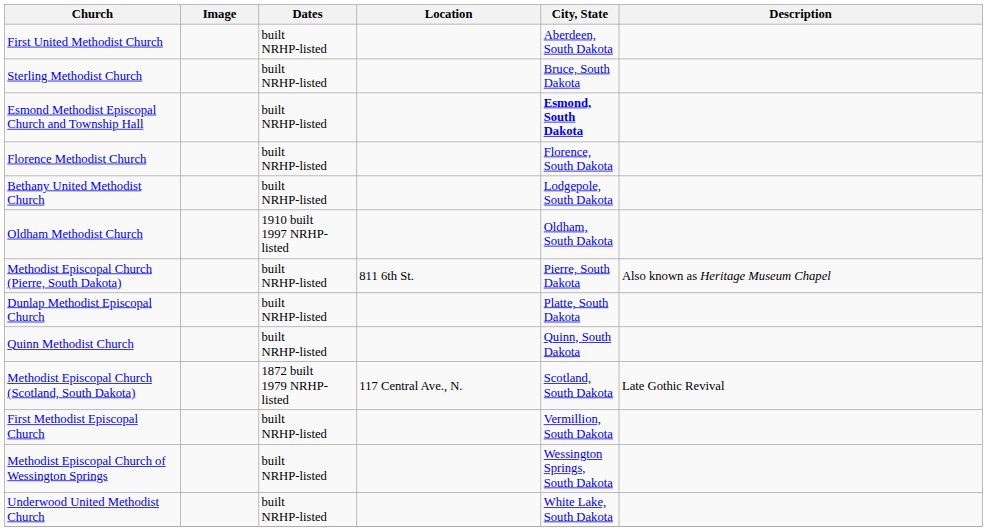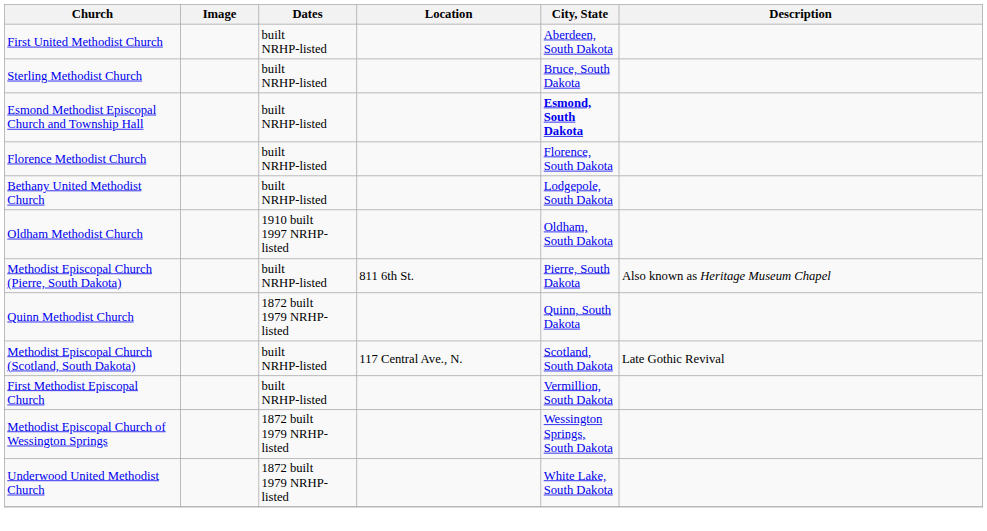 <table class="wikitable sortable" style="width:98%">
 <tr>
 <th style="width:18%;"><strong>Church</strong></th>
 <th style="width:8%;" class="unsortable"><strong>Image</strong></th>
 <th style="width:10%;"><strong>Dates</strong></th>
 <th><strong>Location</strong></th>
 <th style="width:8%;"><strong>City, State</strong></th>
 <th class="unsortable"><strong>Description</strong></th>
 </tr>
 <tr>
 <td><a href='#'>First United Methodist Church</a></td>
 <td></td>
 <td>built<br> NRHP-listed</td>
 <td></td>
 <td><a href='#'>Aberdeen, South Dakota</a></td>
 <td></td>
 </tr>
 <tr>
 <td><a href='#'>Sterling Methodist Church</a></td>
 <td></td>
 <td>built<br> NRHP-listed</td>
 <td></td>
 <td><a href='#'>Bruce, South Dakota</a></td>
 <td></td>
 </tr>
 <tr>
 <td><a href='#'>Esmond Methodist Episcopal Church and Township Hall</a></td>
 <td></td>
 <td>built<br> NRHP-listed</td>
 <td></td>
 <td><strong><a href='#'>Esmond, South Dakota</a></strong></td>
 <td></td>
 </tr>
 <tr>
 <td><a href='#'>Florence Methodist Church</a></td>
 <td></td>
 <td>built<br> NRHP-listed</td>
 <td></td>
 <td><a href='#'>Florence, South Dakota</a></td>
 <td></td>
 </tr>
 <tr>
 <td><a href='#'>Bethany United Methodist Church</a></td>
 <td></td>
 <td>built<br> NRHP-listed</td>
 <td></td>
 <td><a href='#'>Lodgepole, South Dakota</a></td>
 <td></td>
 </tr>
 <tr>
 <td><a href='#'>Oldham Methodist Church</a></td>
 <td></td>
 <td>1910 built<br>1997 NRHP-listed</td>
 <td></td>
 <td><a href='#'>Oldham, South Dakota</a></td>
 <td></td>
 </tr>
 <tr>
 <td><a href='#'>Methodist Episcopal Church (Pierre, South Dakota)</a></td>
 <td></td>
 <td>built<br> NRHP-listed</td>
 <td>811 6th St.<br><small></small></td>
 <td><a href='#'>Pierre, South Dakota</a></td>
 <td>Also known as <em>Heritage Museum Chapel</em></td>
 </tr>
 <tr>
-<td><a href='#'>Dunlap Methodist Episcopal Church</a></td>
-<td></td>
-<td>built<br> NRHP-listed</td>
-<td></td>
-<td><a href='#'>Platte, South Dakota</a></td>
-<td></td>
-</tr>
-<tr>
 <td><a href='#'>Quinn Methodist Church</a></td>
 <td></td>
-<td>built<br> NRHP-listed</td>
+<td>1872 built<br>1979 NRHP-listed</td>
 <td></td>
 <td><a href='#'>Quinn, South Dakota</a></td>
 <td></td>
 </tr>
 <tr>
 <td><a href='#'>Methodist Episcopal Church (Scotland, South Dakota)</a></td>
 <td></td>
-<td>1872 built<br>1979 NRHP-listed</td>
+<td>built<br> NRHP-listed</td>
 <td>117 Central Ave., N.<br><small></small></td>
 <td><a href='#'>Scotland, South Dakota</a></td>
 <td>Late Gothic Revival</td>
 </tr>
 <tr>
 <td><a href='#'>First Methodist Episcopal Church</a></td>
 <td></td>
 <td>built<br> NRHP-listed</td>
 <td></td>
 <td><a href='#'>Vermillion, South Dakota</a></td>
 <td></td>
 </tr>
 <tr>
 <td><a href='#'>Methodist Episcopal Church of Wessington Springs</a></td>
 <td></td>
-<td>built<br> NRHP-listed</td>
+<td>1872 built<br>1979 NRHP-listed</td>
 <td></td>
 <td><a href='#'>Wessington Springs, South Dakota</a></td>
 <td></td>
 </tr>
 <tr>
 <td><a href='#'>Underwood United Methodist Church</a></td>
 <td></td>
-<td>built<br> NRHP-listed</td>
+<td>1872 built<br>1979 NRHP-listed</td>
 <td></td>
 <td><a href='#'>White Lake, South Dakota</a></td>
 <td></td>
 </tr>
 <tr>
 </tr>
 </table>
